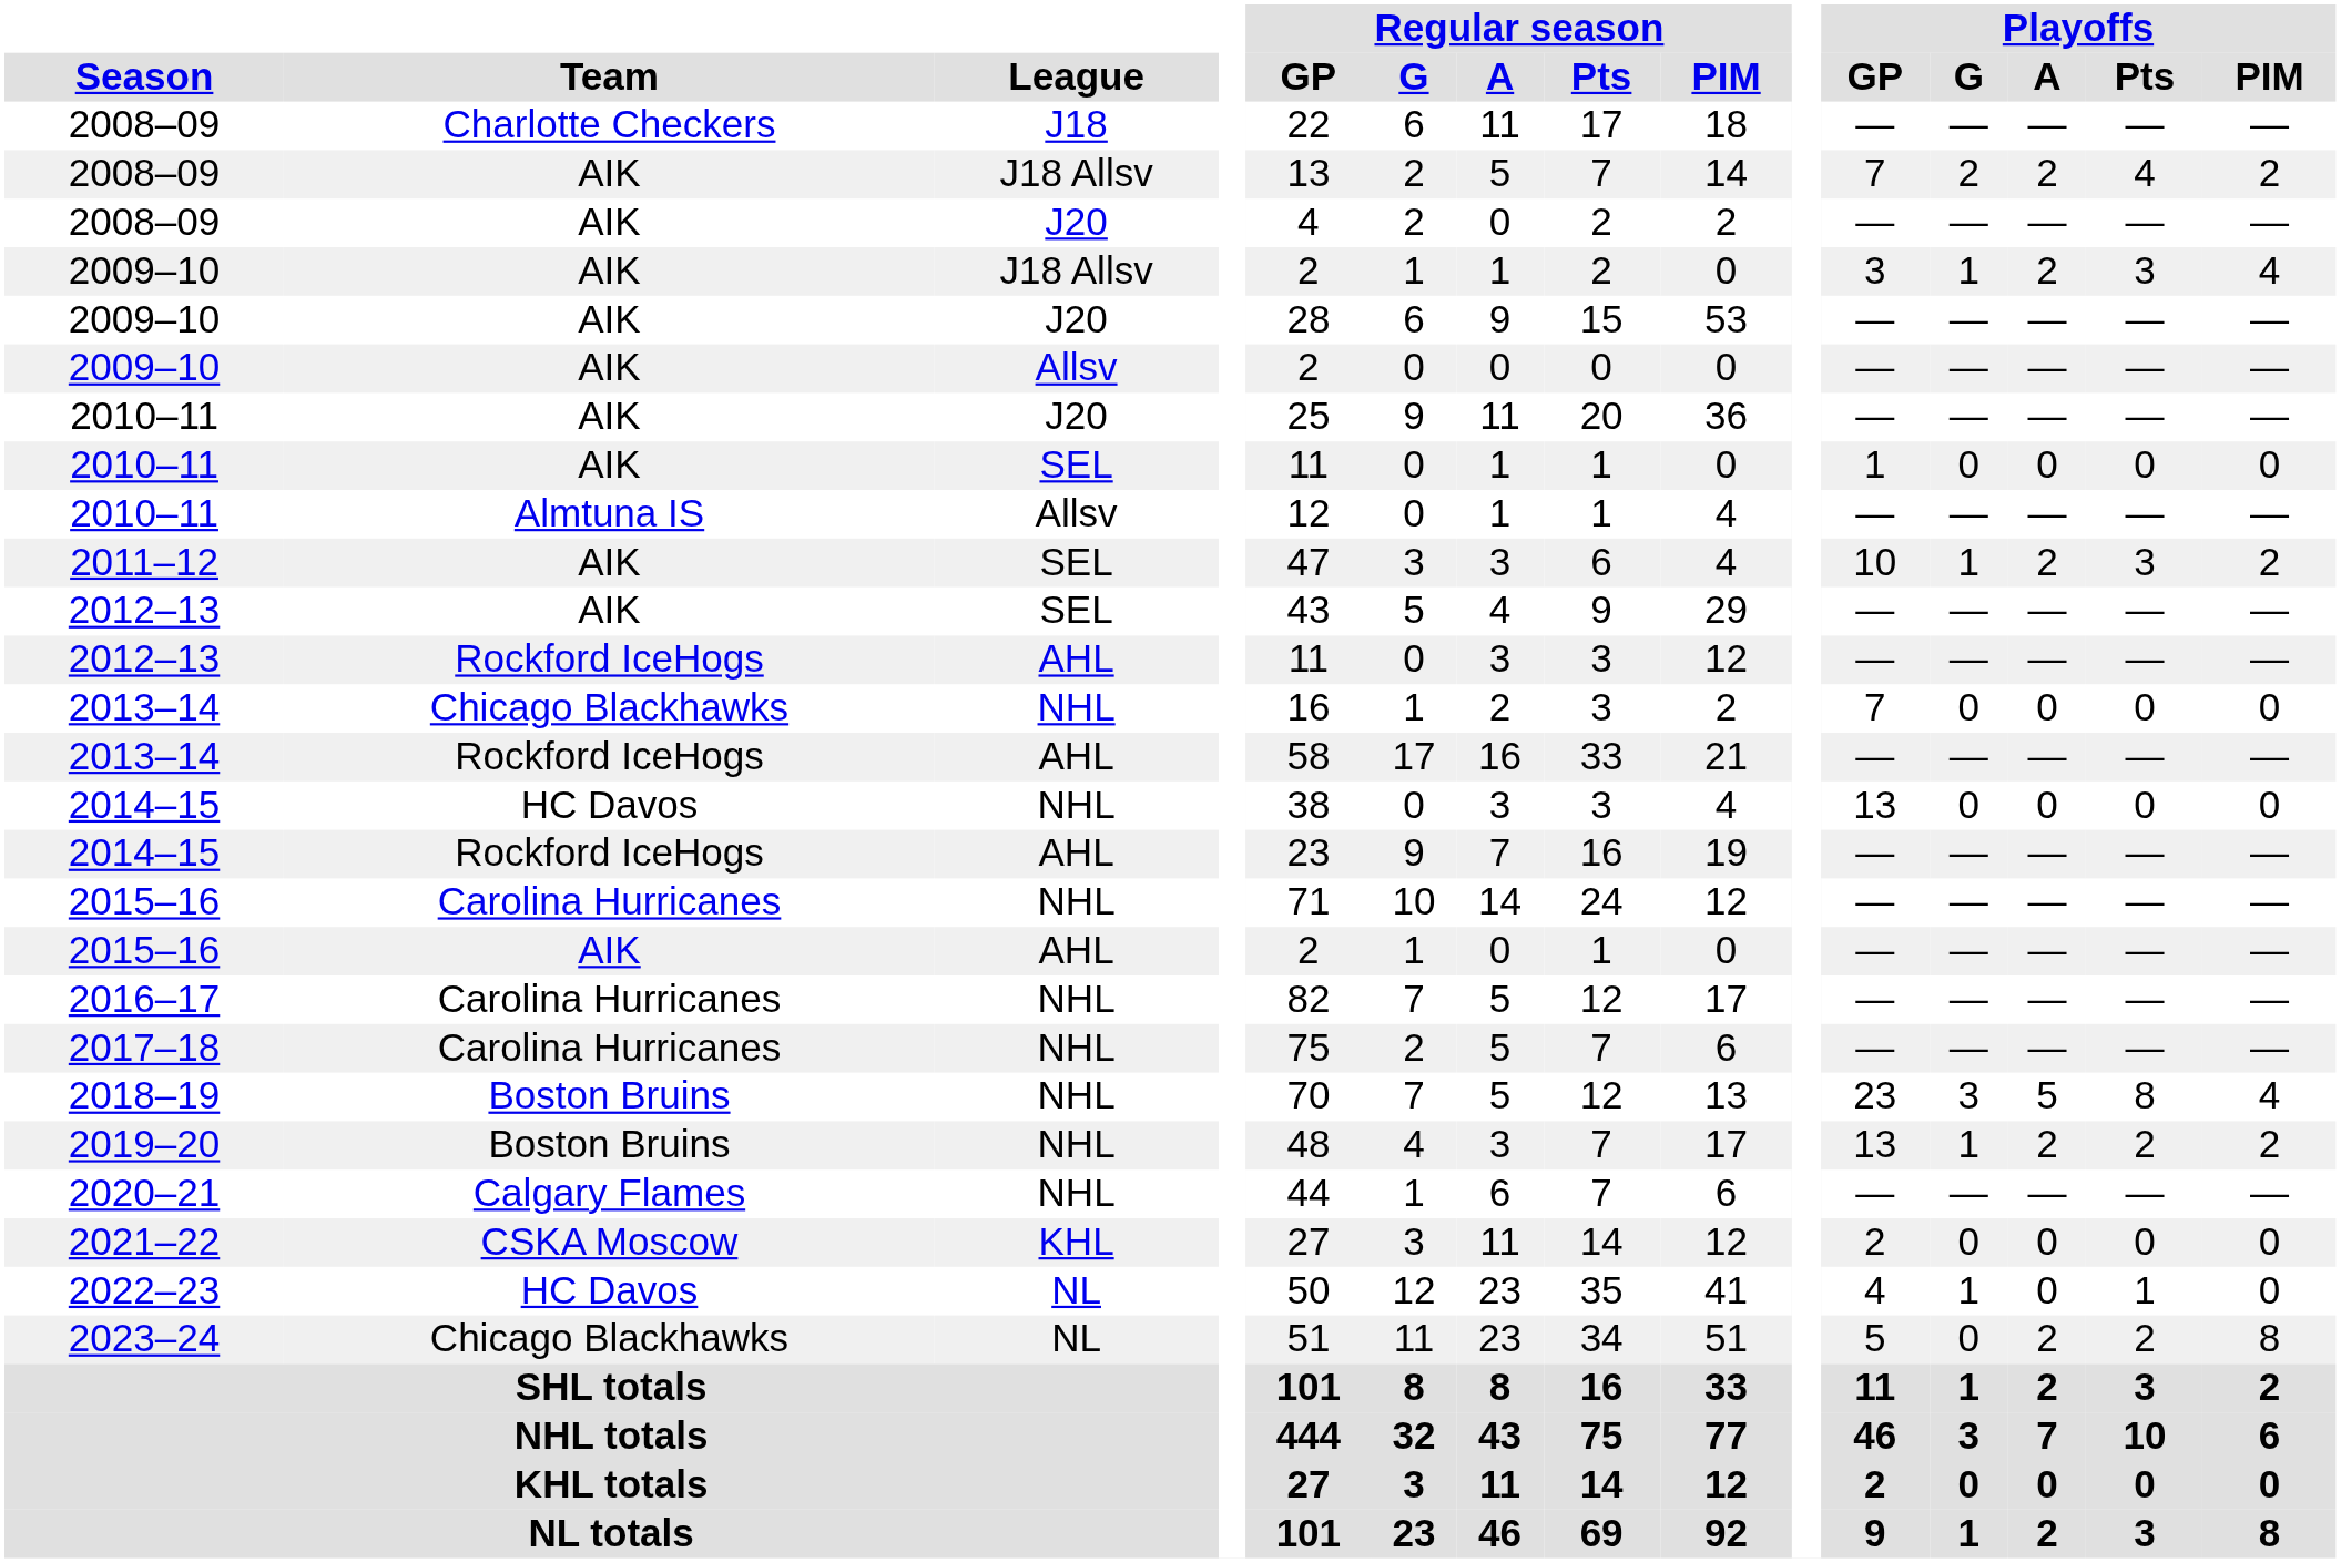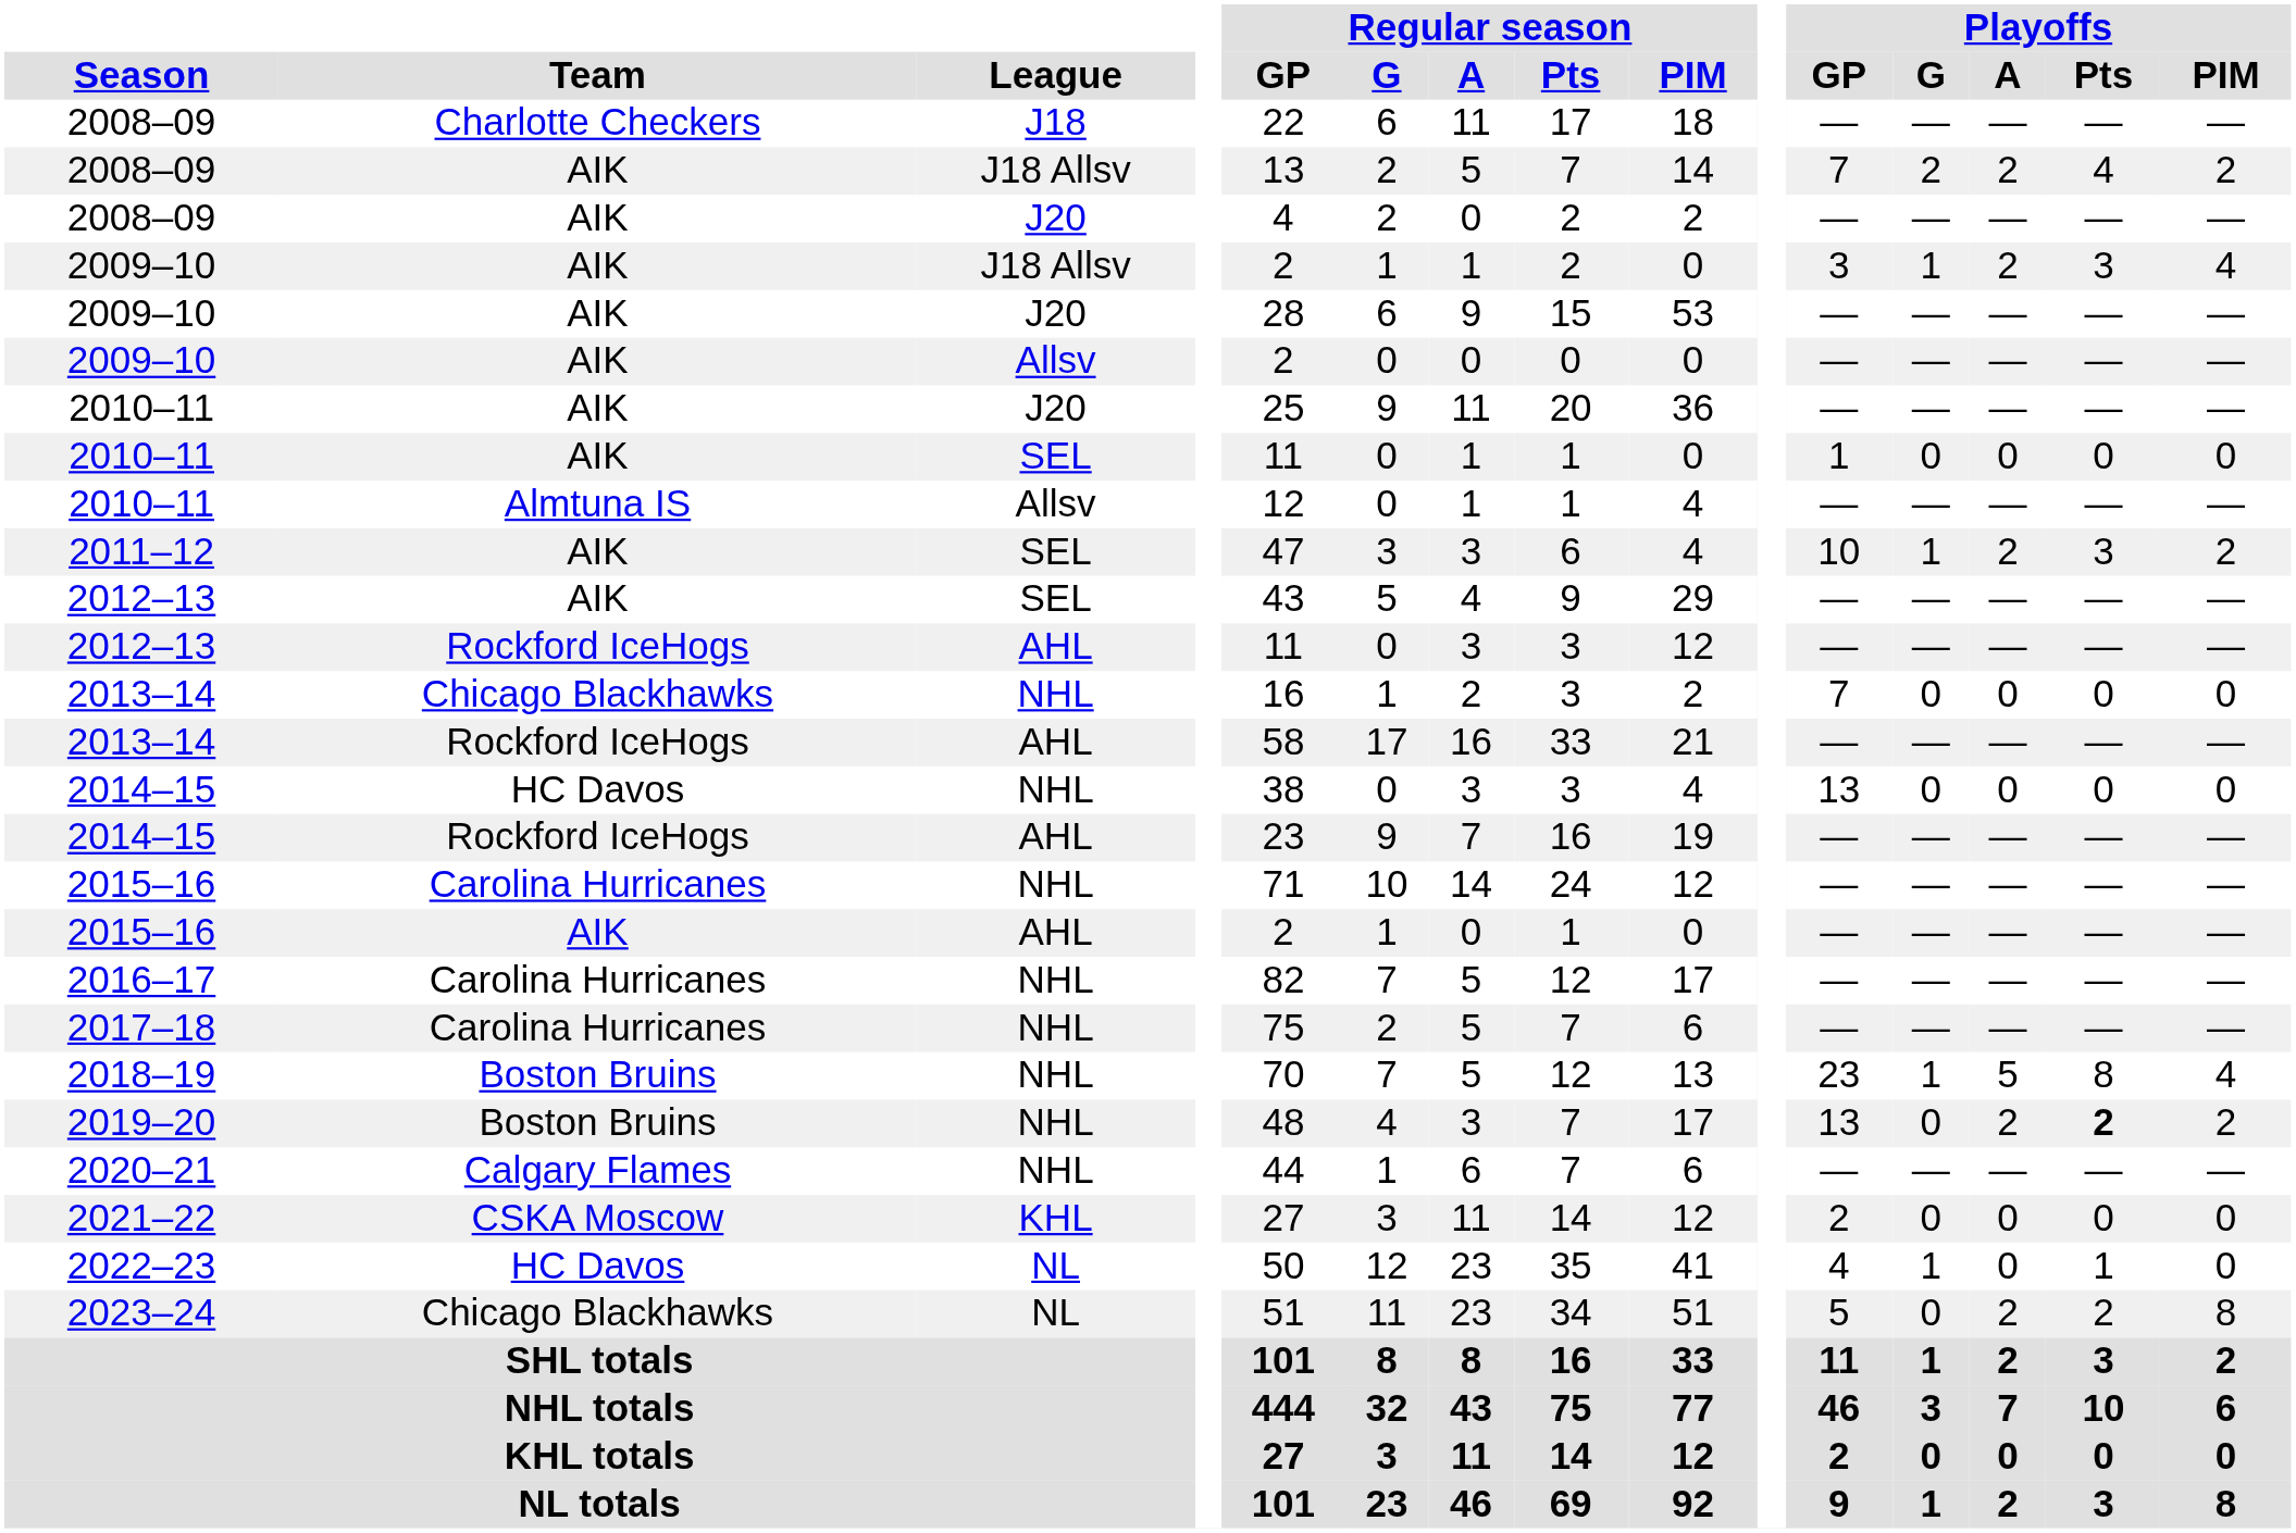 <table border="0" cellpadding="1" cellspacing="0" style="text-align:center; width:60em">
 <tr bgcolor="#e0e0e0">
 <th colspan="3" bgcolor="#ffffff"> </th>
 <th rowspan="99" bgcolor="#ffffff"> </th>
 <th colspan="5"><a href='#'>Regular season</a></th>
 <th rowspan="99" bgcolor="#ffffff"> </th>
 <th colspan="5"><a href='#'>Playoffs</a></th>
 </tr>
 <tr bgcolor="#e0e0e0">
 <th><a href='#'>Season</a></th>
 <th>Team</th>
 <th>League</th>
 <th>GP</th>
 <th><a href='#'>G</a></th>
 <th><a href='#'>A</a></th>
 <th><a href='#'>Pts</a></th>
 <th><a href='#'>PIM</a></th>
 <th>GP</th>
 <th>G</th>
 <th>A</th>
 <th>Pts</th>
 <th>PIM</th>
 </tr>
 <tr>
 <td>2008–09</td>
 <td><a href='#'>Charlotte Checkers</a></td>
 <td><a href='#'>J18</a></td>
 <td>22</td>
 <td>6</td>
 <td>11</td>
 <td>17</td>
 <td>18</td>
 <td>—</td>
 <td>—</td>
 <td>—</td>
 <td>—</td>
 <td>—</td>
 </tr>
 <tr bgcolor="#f0f0f0">
 <td>2008–09</td>
 <td>AIK</td>
 <td>J18 Allsv</td>
 <td>13</td>
 <td>2</td>
 <td>5</td>
 <td>7</td>
 <td>14</td>
 <td>7</td>
 <td>2</td>
 <td>2</td>
 <td>4</td>
 <td>2</td>
 </tr>
 <tr>
 <td>2008–09</td>
 <td>AIK</td>
 <td><a href='#'>J20</a></td>
 <td>4</td>
 <td>2</td>
 <td>0</td>
 <td>2</td>
 <td>2</td>
 <td>—</td>
 <td>—</td>
 <td>—</td>
 <td>—</td>
 <td>—</td>
 </tr>
 <tr bgcolor="#f0f0f0">
 <td>2009–10</td>
 <td>AIK</td>
 <td>J18 Allsv</td>
 <td>2</td>
 <td>1</td>
 <td>1</td>
 <td>2</td>
 <td>0</td>
 <td>3</td>
 <td>1</td>
 <td>2</td>
 <td>3</td>
 <td>4</td>
 </tr>
 <tr>
 <td>2009–10</td>
 <td>AIK</td>
 <td>J20</td>
 <td>28</td>
 <td>6</td>
 <td>9</td>
 <td>15</td>
 <td>53</td>
 <td>—</td>
 <td>—</td>
 <td>—</td>
 <td>—</td>
 <td>—</td>
 </tr>
 <tr bgcolor="#f0f0f0">
 <td><a href='#'>2009–10</a></td>
 <td>AIK</td>
 <td><a href='#'>Allsv</a></td>
 <td>2</td>
 <td>0</td>
 <td>0</td>
 <td>0</td>
 <td>0</td>
 <td>—</td>
 <td>—</td>
 <td>—</td>
 <td>—</td>
 <td>—</td>
 </tr>
 <tr>
 <td>2010–11</td>
 <td>AIK</td>
 <td>J20</td>
 <td>25</td>
 <td>9</td>
 <td>11</td>
 <td>20</td>
 <td>36</td>
 <td>—</td>
 <td>—</td>
 <td>—</td>
 <td>—</td>
 <td>—</td>
 </tr>
 <tr bgcolor="#f0f0f0">
 <td><a href='#'>2010–11</a></td>
 <td>AIK</td>
 <td><a href='#'>SEL</a></td>
 <td>11</td>
 <td>0</td>
 <td>1</td>
 <td>1</td>
 <td>0</td>
 <td>1</td>
 <td>0</td>
 <td>0</td>
 <td>0</td>
 <td>0</td>
 </tr>
 <tr>
 <td><a href='#'>2010–11</a></td>
 <td><a href='#'>Almtuna IS</a></td>
 <td>Allsv</td>
 <td>12</td>
 <td>0</td>
 <td>1</td>
 <td>1</td>
 <td>4</td>
 <td>—</td>
 <td>—</td>
 <td>—</td>
 <td>—</td>
 <td>—</td>
 </tr>
 <tr bgcolor="#f0f0f0">
 <td><a href='#'>2011–12</a></td>
 <td>AIK</td>
 <td>SEL</td>
 <td>47</td>
 <td>3</td>
 <td>3</td>
 <td>6</td>
 <td>4</td>
 <td>10</td>
 <td>1</td>
 <td>2</td>
 <td>3</td>
 <td>2</td>
 </tr>
 <tr>
 <td><a href='#'>2012–13</a></td>
 <td>AIK</td>
 <td>SEL</td>
 <td>43</td>
 <td>5</td>
 <td>4</td>
 <td>9</td>
 <td>29</td>
 <td>—</td>
 <td>—</td>
 <td>—</td>
 <td>—</td>
 <td>—</td>
 </tr>
 <tr bgcolor="#f0f0f0">
 <td><a href='#'>2012–13</a></td>
 <td><a href='#'>Rockford IceHogs</a></td>
 <td><a href='#'>AHL</a></td>
 <td>11</td>
 <td>0</td>
 <td>3</td>
 <td>3</td>
 <td>12</td>
 <td>—</td>
 <td>—</td>
 <td>—</td>
 <td>—</td>
 <td>—</td>
 </tr>
 <tr>
 <td><a href='#'>2013–14</a></td>
 <td><a href='#'>Chicago Blackhawks</a></td>
 <td><a href='#'>NHL</a></td>
 <td>16</td>
 <td>1</td>
 <td>2</td>
 <td>3</td>
 <td>2</td>
 <td>7</td>
 <td>0</td>
 <td>0</td>
 <td>0</td>
 <td>0</td>
 </tr>
 <tr bgcolor="#f0f0f0">
 <td><a href='#'>2013–14</a></td>
 <td>Rockford IceHogs</td>
 <td>AHL</td>
 <td>58</td>
 <td>17</td>
 <td>16</td>
 <td>33</td>
 <td>21</td>
 <td>—</td>
 <td>—</td>
 <td>—</td>
 <td>—</td>
 <td>—</td>
 </tr>
 <tr>
 <td><a href='#'>2014–15</a></td>
 <td>HC Davos</td>
 <td>NHL</td>
 <td>38</td>
 <td>0</td>
 <td>3</td>
 <td>3</td>
 <td>4</td>
 <td>13</td>
 <td>0</td>
 <td>0</td>
 <td>0</td>
 <td>0</td>
 </tr>
 <tr bgcolor="#f0f0f0">
 <td><a href='#'>2014–15</a></td>
 <td>Rockford IceHogs</td>
 <td>AHL</td>
 <td>23</td>
 <td>9</td>
 <td>7</td>
 <td>16</td>
 <td>19</td>
 <td>—</td>
 <td>—</td>
 <td>—</td>
 <td>—</td>
 <td>—</td>
 </tr>
 <tr>
 <td><a href='#'>2015–16</a></td>
 <td><a href='#'>Carolina Hurricanes</a></td>
 <td>NHL</td>
 <td>71</td>
 <td>10</td>
 <td>14</td>
 <td>24</td>
 <td>12</td>
 <td>—</td>
 <td>—</td>
 <td>—</td>
 <td>—</td>
 <td>—</td>
 </tr>
 <tr bgcolor="#f0f0f0">
 <td><a href='#'>2015–16</a></td>
 <td><a href='#'>AIK</a></td>
 <td>AHL</td>
 <td>2</td>
 <td>1</td>
 <td>0</td>
 <td>1</td>
 <td>0</td>
 <td>—</td>
 <td>—</td>
 <td>—</td>
 <td>—</td>
 <td>—</td>
 </tr>
 <tr>
 <td><a href='#'>2016–17</a></td>
 <td>Carolina Hurricanes</td>
 <td>NHL</td>
 <td>82</td>
 <td>7</td>
 <td>5</td>
 <td>12</td>
 <td>17</td>
 <td>—</td>
 <td>—</td>
 <td>—</td>
 <td>—</td>
 <td>—</td>
 </tr>
 <tr bgcolor="#f0f0f0">
 <td><a href='#'>2017–18</a></td>
 <td>Carolina Hurricanes</td>
 <td>NHL</td>
 <td>75</td>
 <td>2</td>
 <td>5</td>
 <td>7</td>
 <td>6</td>
 <td>—</td>
 <td>—</td>
 <td>—</td>
 <td>—</td>
 <td>—</td>
 </tr>
 <tr>
 <td><a href='#'>2018–19</a></td>
 <td><a href='#'>Boston Bruins</a></td>
 <td>NHL</td>
 <td>70</td>
 <td>7</td>
 <td>5</td>
 <td>12</td>
 <td>13</td>
 <td>23</td>
-<td>3</td>
+<td>1</td>
 <td>5</td>
 <td>8</td>
 <td>4</td>
 </tr>
 <tr bgcolor="#f0f0f0">
 <td><a href='#'>2019–20</a></td>
 <td>Boston Bruins</td>
 <td>NHL</td>
 <td>48</td>
 <td>4</td>
 <td>3</td>
 <td>7</td>
 <td>17</td>
 <td>13</td>
-<td>1</td>
+<td>0</td>
 <td>2</td>
-<td>2</td>
+<td><strong>2</strong></td>
 <td>2</td>
 </tr>
 <tr>
 <td><a href='#'>2020–21</a></td>
 <td><a href='#'>Calgary Flames</a></td>
 <td>NHL</td>
 <td>44</td>
 <td>1</td>
 <td>6</td>
 <td>7</td>
 <td>6</td>
 <td>—</td>
 <td>—</td>
 <td>—</td>
 <td>—</td>
 <td>—</td>
 </tr>
 <tr bgcolor="#f0f0f0">
 <td><a href='#'>2021–22</a></td>
 <td><a href='#'>CSKA Moscow</a></td>
 <td><a href='#'>KHL</a></td>
 <td>27</td>
 <td>3</td>
 <td>11</td>
 <td>14</td>
 <td>12</td>
 <td>2</td>
 <td>0</td>
 <td>0</td>
 <td>0</td>
 <td>0</td>
 </tr>
 <tr>
 <td><a href='#'>2022–23</a></td>
 <td><a href='#'>HC Davos</a></td>
 <td><a href='#'>NL</a></td>
 <td>50</td>
 <td>12</td>
 <td>23</td>
 <td>35</td>
 <td>41</td>
 <td>4</td>
 <td>1</td>
 <td>0</td>
 <td>1</td>
 <td>0</td>
 </tr>
 <tr bgcolor="#f0f0f0">
 <td><a href='#'>2023–24</a></td>
 <td>Chicago Blackhawks</td>
 <td>NL</td>
 <td>51</td>
 <td>11</td>
 <td>23</td>
 <td>34</td>
 <td>51</td>
 <td>5</td>
 <td>0</td>
 <td>2</td>
 <td>2</td>
 <td>8</td>
 </tr>
 <tr bgcolor="#e0e0e0">
 <th colspan="3">SHL totals</th>
 <th>101</th>
 <th>8</th>
 <th>8</th>
 <th>16</th>
 <th>33</th>
 <th>11</th>
 <th>1</th>
 <th>2</th>
 <th>3</th>
 <th>2</th>
 </tr>
 <tr bgcolor="#e0e0e0">
 <th colspan="3">NHL totals</th>
 <th>444</th>
 <th>32</th>
 <th>43</th>
 <th>75</th>
 <th>77</th>
 <th>46</th>
 <th>3</th>
 <th>7</th>
 <th>10</th>
 <th>6</th>
 </tr>
 <tr bgcolor="#e0e0e0">
 <th colspan="3">KHL totals</th>
 <th>27</th>
 <th>3</th>
 <th>11</th>
 <th>14</th>
 <th>12</th>
 <th>2</th>
 <th>0</th>
 <th>0</th>
 <th>0</th>
 <th>0</th>
 </tr>
 <tr bgcolor="#e0e0e0">
 <th colspan="3">NL totals</th>
 <th>101</th>
 <th>23</th>
 <th>46</th>
 <th>69</th>
 <th>92</th>
 <th>9</th>
 <th>1</th>
 <th>2</th>
 <th>3</th>
 <th>8</th>
 </tr>
 </table>
